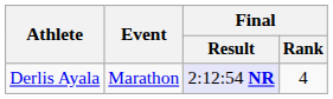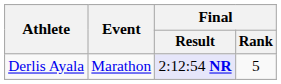 <table class=wikitable style="font-size:90%">
 <tr>
 <th rowspan="2">Athlete</th>
 <th rowspan="2">Event</th>
 <th colspan="2">Final</th>
 </tr>
 <tr style="font-size:95%">
 <th>Result</th>
 <th>Rank</th>
 </tr>
 <tr align=center>
 <td align=left><a href='#'>Derlis Ayala</a></td>
 <td align=left><a href='#'>Marathon</a></td>
 <td style="background: lavender;">2:12:54 <strong><a href='#'>NR</a></strong></td>
-<td>4</td>
+<td>5</td>
 </tr>
 </table>
